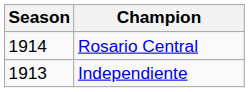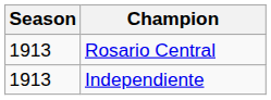 <table class="wikitable sortable">
 <tr>
 <th width=50px>Season</th>
 <th width=150px>Champion</th>
 </tr>
 <tr>
-<td>1914</td>
+<td>1913</td>
 <td><a href='#'>Rosario Central</a></td>
 </tr>
 <tr>
 <td>1913</td>
 <td><a href='#'>Independiente</a></td>
 </tr>
 </table>
